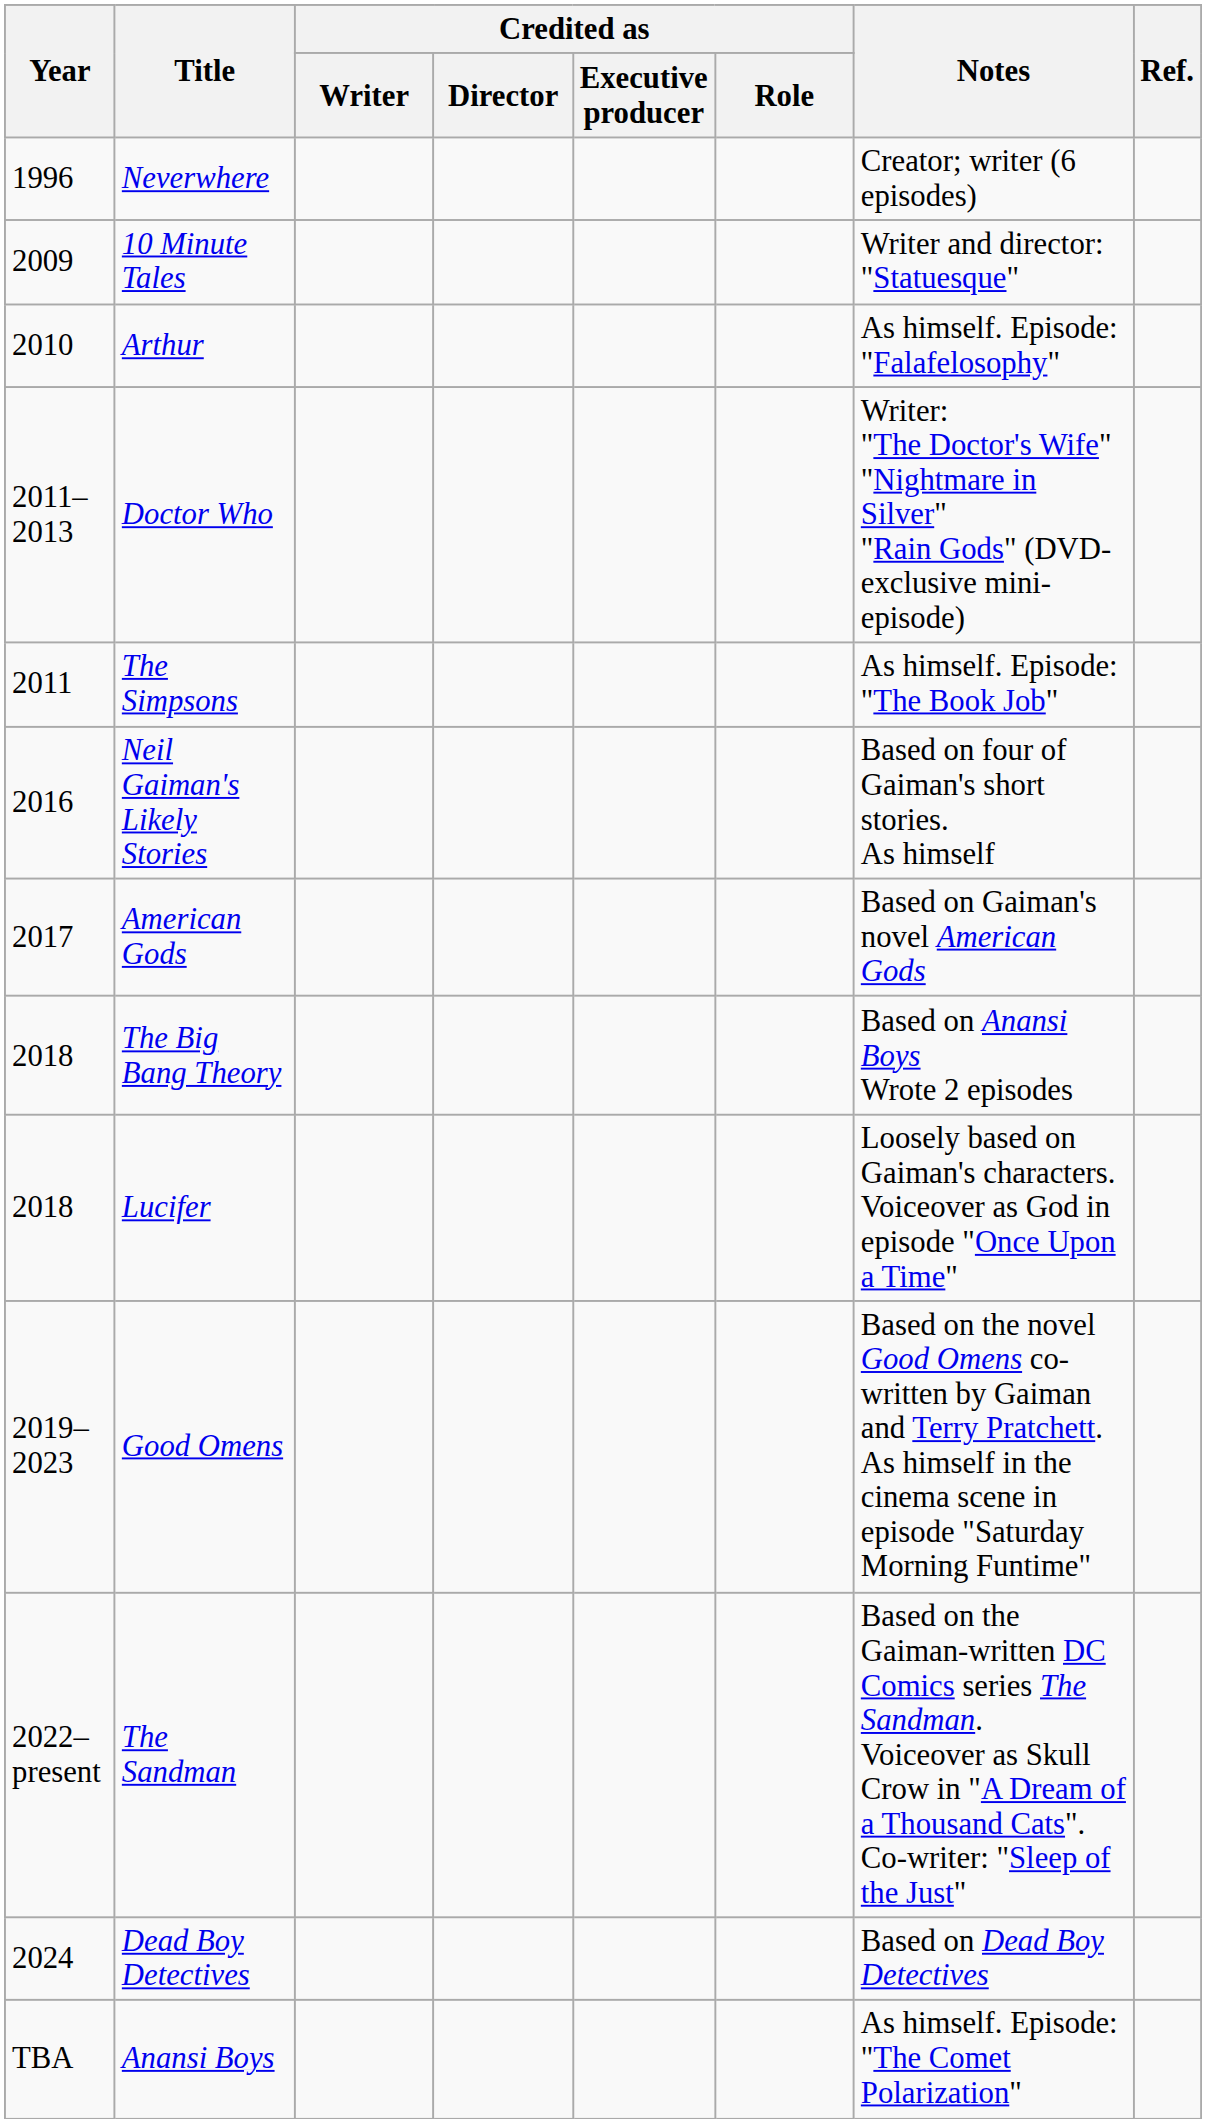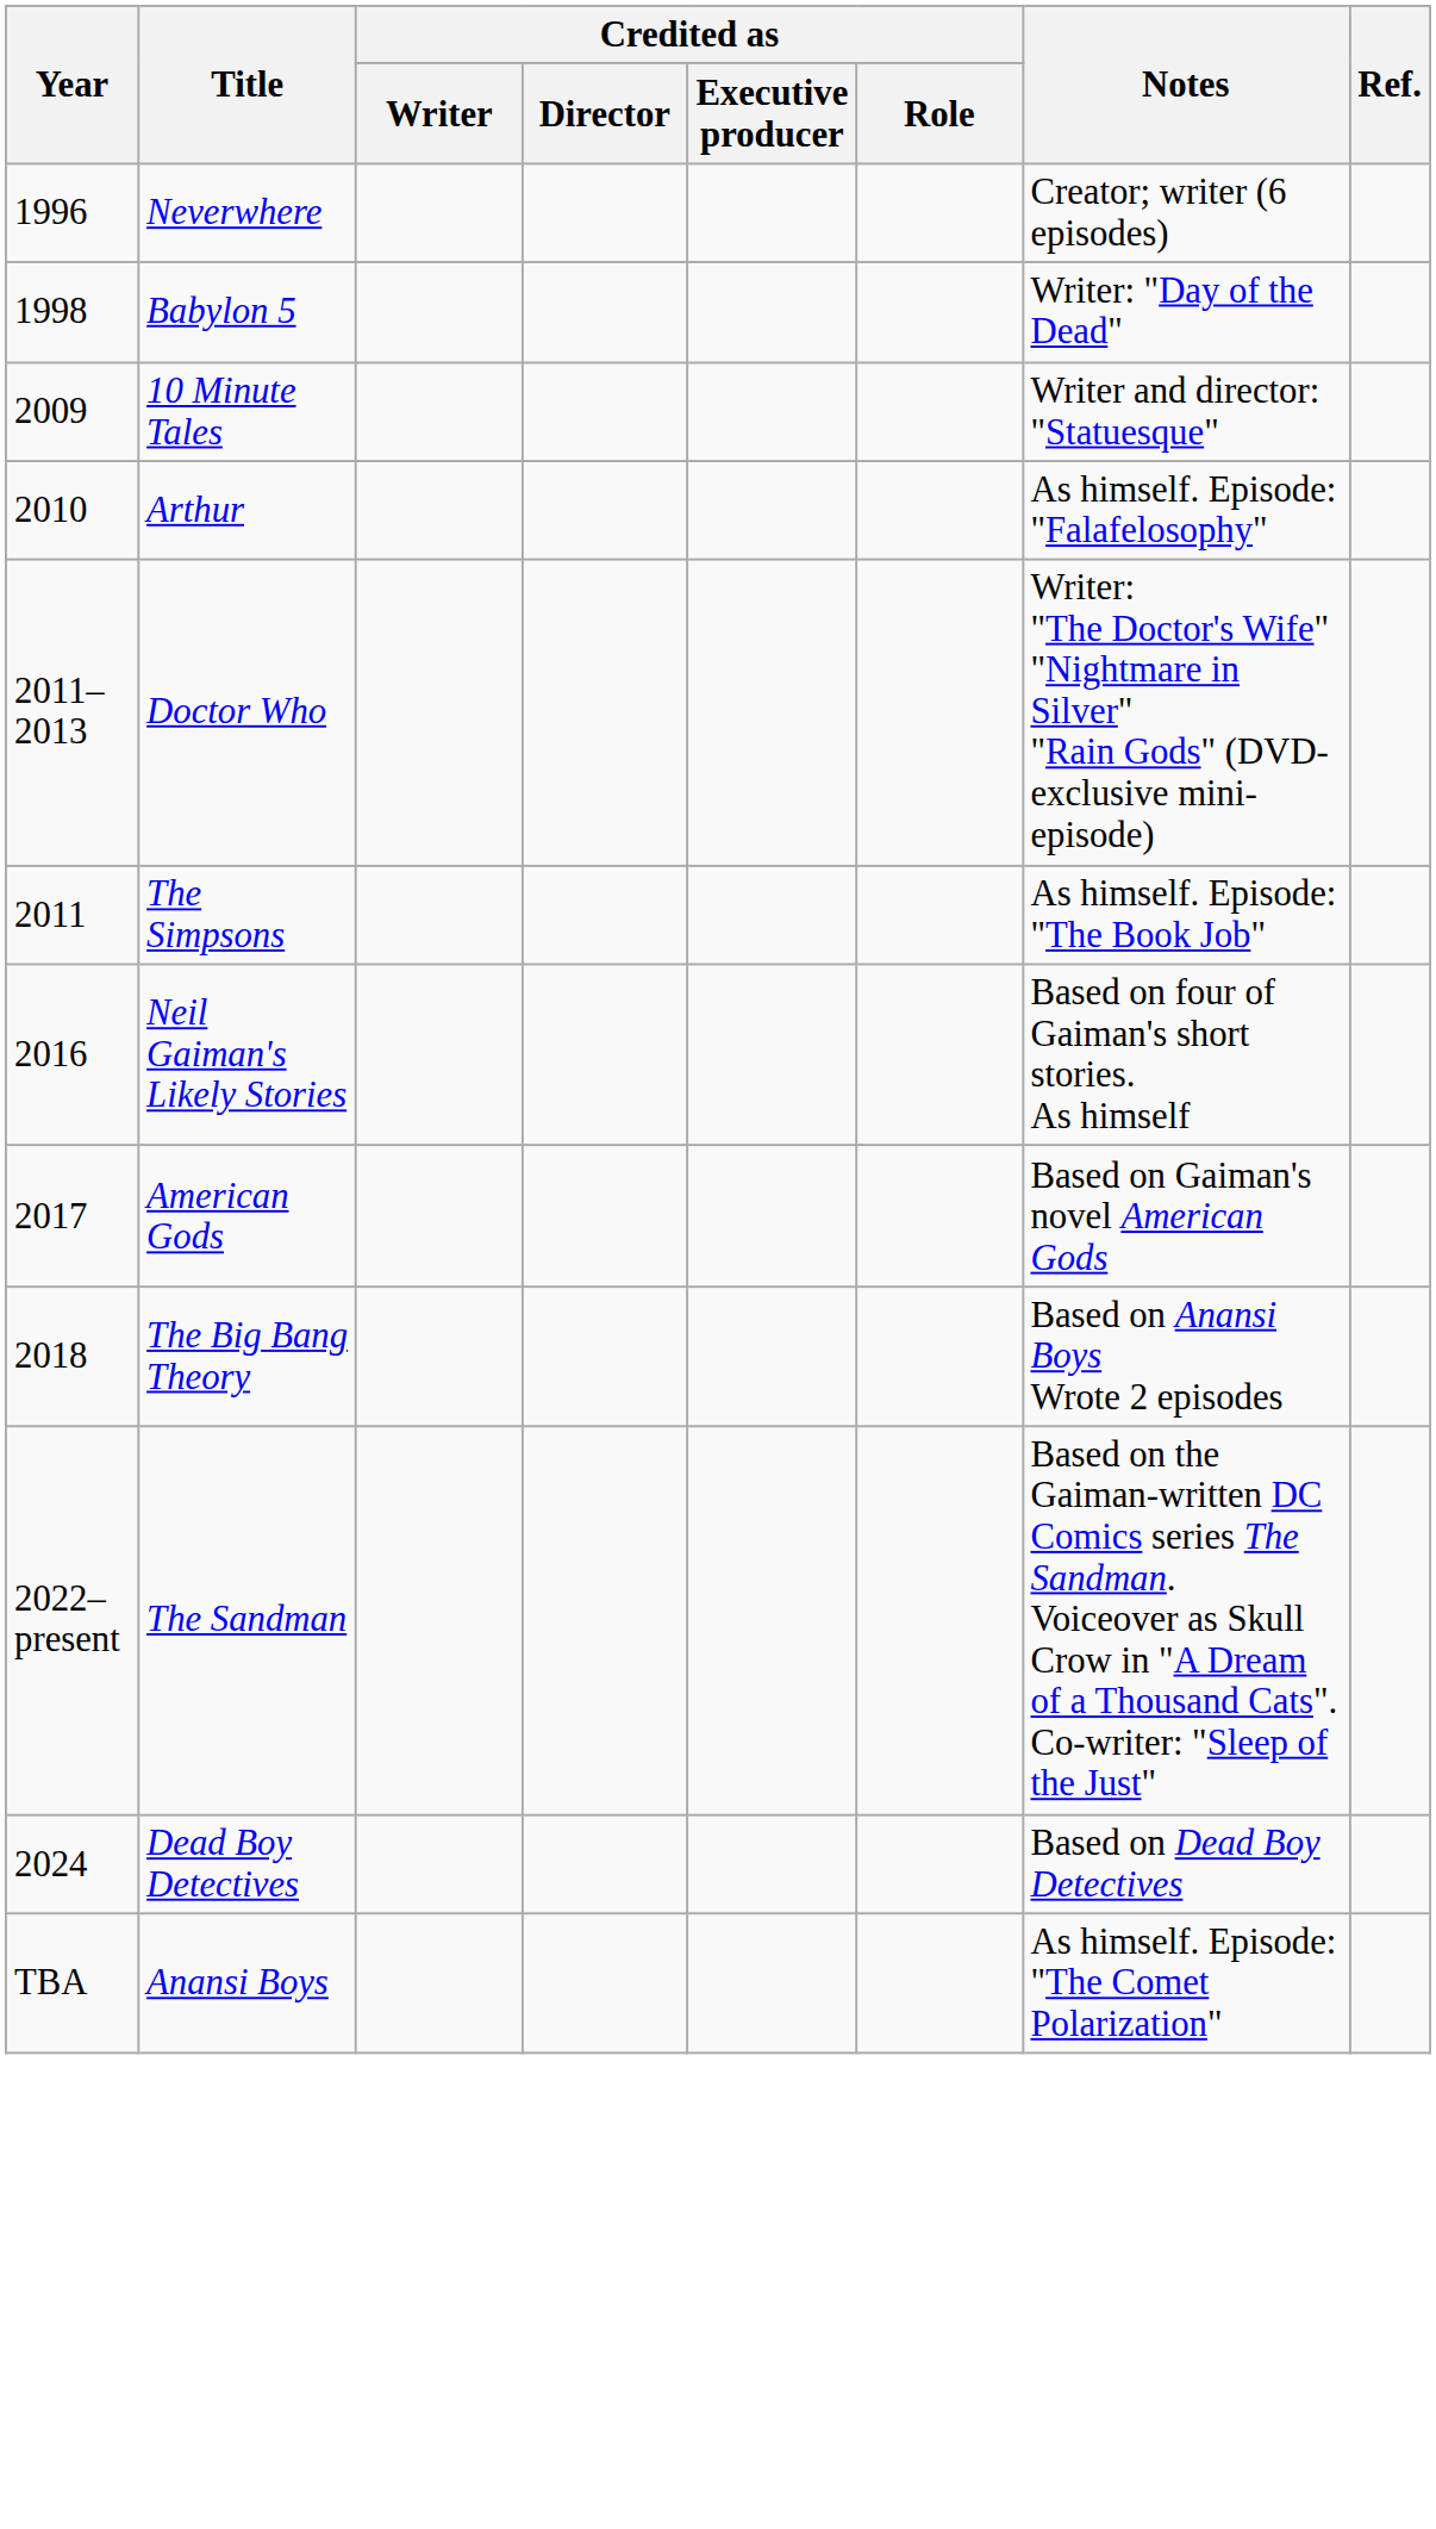 <table class="wikitable" style="text-align:left; margin-right:auto; margin-right:auto">
 <tr>
 <th rowspan="2">Year</th>
 <th rowspan="2">Title</th>
 <th colspan="4">Credited as</th>
 <th rowspan="2">Notes</th>
 <th rowspan="2">Ref.</th>
 </tr>
 <tr>
 <th width=65>Writer</th>
 <th width=65>Director</th>
 <th width=65>Executive producer</th>
 <th width=65>Role</th>
 </tr>
 <tr>
 <td>1996</td>
 <td align="left"><em><a href='#'>Neverwhere</a></em></td>
 <td></td>
 <td></td>
 <td></td>
 <td></td>
 <td align="left">Creator; writer (6 episodes)</td>
+<td></td>
+</tr>
+<tr>
+<td>1998</td>
+<td align="left"><em><a href='#'>Babylon 5</a></em></td>
+<td></td>
+<td></td>
+<td></td>
+<td></td>
+<td align="left">Writer: "<a href='#'>Day of the Dead</a>"</td>
 <td></td>
 </tr>
 <tr>
 <td>2009</td>
 <td align="left"><em><a href='#'>10 Minute Tales</a></em></td>
 <td></td>
 <td></td>
 <td></td>
 <td></td>
 <td align="left">Writer and director: "<a href='#'>Statuesque</a>"</td>
 <td></td>
 </tr>
 <tr>
 <td>2010</td>
 <td align="left"><em><a href='#'>Arthur</a></em></td>
 <td></td>
 <td></td>
 <td></td>
 <td></td>
 <td align="left">As himself. Episode: "<a href='#'>Falafelosophy</a>"</td>
 <td></td>
 </tr>
 <tr>
 <td>2011–2013</td>
 <td align="left"><em><a href='#'>Doctor Who</a></em></td>
 <td></td>
 <td></td>
 <td></td>
 <td></td>
 <td align="left">Writer:<br>"<a href='#'>The Doctor's Wife</a>"<br>"<a href='#'>Nightmare in Silver</a>"<br>"<a href='#'>Rain Gods</a>" (DVD-exclusive mini-episode)</td>
 <td></td>
 </tr>
 <tr>
 <td>2011</td>
 <td align="left"><em><a href='#'>The Simpsons</a></em></td>
 <td></td>
 <td></td>
 <td></td>
 <td></td>
 <td align="left">As himself. Episode: "<a href='#'>The Book Job</a>"</td>
 <td></td>
 </tr>
 <tr>
 <td>2016</td>
 <td align="left"><em><a href='#'>Neil Gaiman's Likely Stories</a></em></td>
 <td></td>
 <td></td>
 <td></td>
 <td></td>
 <td align="left">Based on four of Gaiman's short stories.<br>As himself</td>
 <td></td>
 </tr>
 <tr>
 <td>2017</td>
 <td align="left"><a href='#'><em>American Gods</em></a></td>
 <td></td>
 <td></td>
 <td></td>
 <td></td>
 <td align="left">Based on Gaiman's novel <em><a href='#'>American Gods</a></em></td>
 <td></td>
 </tr>
 <tr>
 <td>2018</td>
 <td align="left"><em><a href='#'>The Big Bang Theory</a></em></td>
 <td></td>
 <td></td>
 <td></td>
 <td></td>
 <td align="left">Based on <em><a href='#'>Anansi Boys</a></em><br>Wrote 2 episodes</td>
 <td></td>
 </tr>
 <tr>
-<td>2018</td>
-<td align="left"><em><a href='#'>Lucifer</a></em></td>
-<td></td>
-<td></td>
-<td></td>
-<td></td>
-<td align="left">Loosely based on Gaiman's characters.<br>Voiceover as God in episode "<a href='#'>Once Upon a Time</a>"</td>
-<td></td>
-</tr>
-<tr>
-<td>2019–2023</td>
-<td align="left"><em><a href='#'>Good Omens</a></em></td>
-<td></td>
-<td></td>
-<td></td>
-<td></td>
-<td align="left">Based on the novel <em><a href='#'>Good Omens</a></em> co-written by Gaiman and <a href='#'>Terry Pratchett</a>.<br>As himself in the cinema scene in episode "Saturday Morning Funtime"</td>
-<td></td>
-</tr>
-<tr>
 <td>2022–present</td>
 <td align="left"><em><a href='#'>The Sandman</a></em></td>
 <td></td>
 <td></td>
 <td></td>
 <td></td>
 <td align="left">Based on the Gaiman-written <a href='#'>DC Comics</a> series <em><a href='#'>The Sandman</a></em>.<br>Voiceover as Skull Crow in "<a href='#'>A Dream of a Thousand Cats</a>".<br>Co-writer: "<a href='#'>Sleep of the Just</a>"</td>
 <td></td>
 </tr>
 <tr>
 <td>2024</td>
 <td><em><a href='#'>Dead Boy Detectives</a></em></td>
 <td></td>
 <td></td>
 <td></td>
 <td></td>
 <td>Based on <em><a href='#'>Dead Boy Detectives</a></em></td>
 <td></td>
 </tr>
 <tr>
 <td>TBA</td>
 <td align="left"><em><a href='#'>Anansi Boys</a></em></td>
 <td></td>
 <td></td>
 <td></td>
 <td></td>
 <td align="left">As himself. Episode: "<a href='#'>The Comet Polarization</a>"</td>
 <td></td>
 </tr>
 </table>
